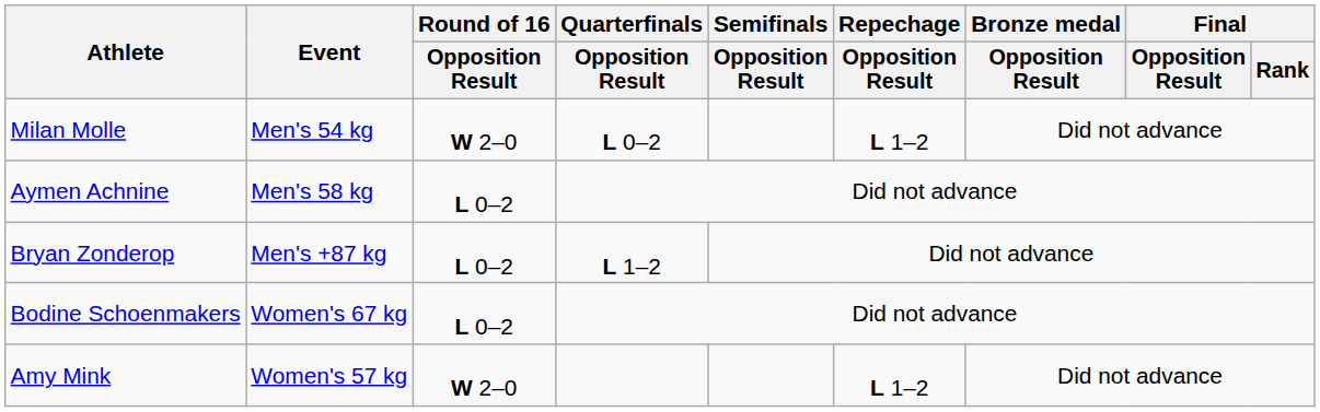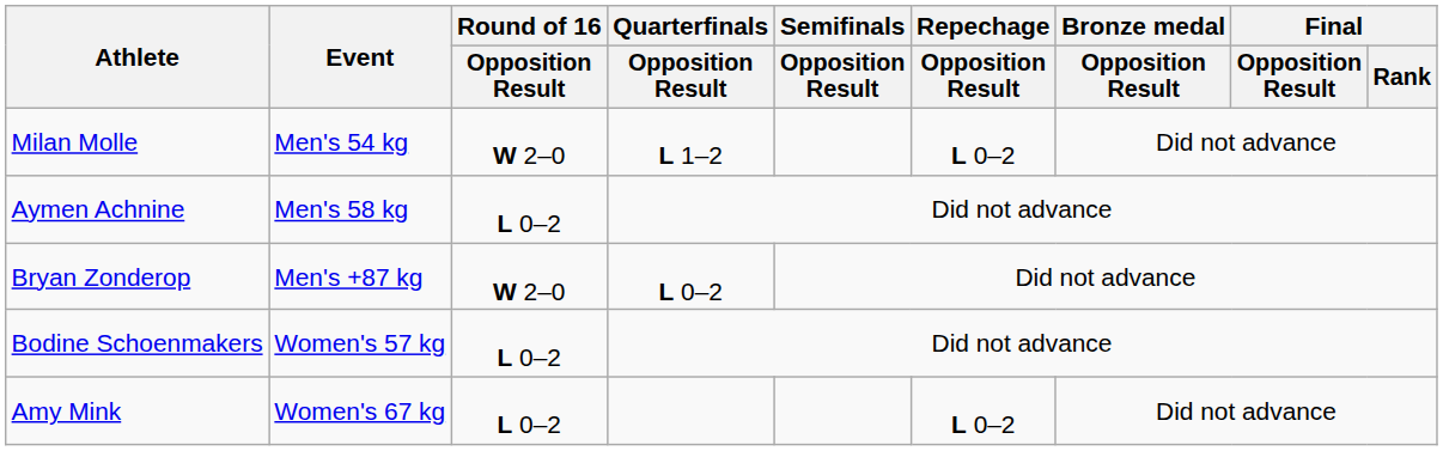 <table class="wikitable" style="font-size:90%">
 <tr>
 <th rowspan="2">Athlete</th>
 <th rowspan="2">Event</th>
 <th>Round of 16</th>
 <th>Quarterfinals</th>
 <th>Semifinals</th>
 <th>Repechage</th>
 <th>Bronze medal</th>
 <th colspan=2>Final</th>
 </tr>
 <tr style="font-size:95%">
 <th>Opposition<br>Result</th>
 <th>Opposition<br>Result</th>
 <th>Opposition<br>Result</th>
 <th>Opposition<br>Result</th>
 <th>Opposition<br>Result</th>
 <th>Opposition<br>Result</th>
 <th>Rank</th>
 </tr>
 <tr align=center>
 <td align=left><a href='#'>Milan Molle</a></td>
 <td align=left><a href='#'>Men's 54 kg</a></td>
 <td><br><strong>W</strong> 2–0</td>
+<td><br><strong>L</strong> 1–2</td>
+<td></td>
 <td><br><strong>L</strong> 0–2</td>
-<td></td>
-<td><br><strong>L</strong> 1–2</td>
 <td colspan="3">Did not advance</td>
 </tr>
 <tr align=center>
 <td align=left><a href='#'>Aymen Achnine</a></td>
 <td align=left><a href='#'>Men's 58 kg</a></td>
 <td><br><strong>L</strong> 0–2</td>
 <td colspan="6">Did not advance</td>
 </tr>
 <tr align=center>
 <td align=left><a href='#'>Bryan Zonderop</a></td>
 <td align=left><a href='#'>Men's +87 kg</a></td>
+<td><br><strong>W</strong> 2–0</td>
 <td><br><strong>L</strong> 0–2</td>
-<td><br><strong>L</strong> 1–2</td>
 <td colspan="5">Did not advance</td>
 </tr>
 <tr align=center>
 <td align=left><a href='#'>Bodine Schoenmakers</a></td>
-<td align=left><a href='#'>Women's 67 kg</a></td>
+<td align=left><a href='#'>Women's 57 kg</a></td>
 <td><br><strong>L</strong> 0–2</td>
 <td colspan="6">Did not advance</td>
 </tr>
 <tr align=center>
 <td align=left><a href='#'>Amy Mink</a></td>
-<td align=left><a href='#'>Women's 57 kg</a></td>
-<td><br><strong>W</strong> 2–0</td>
+<td align=left><a href='#'>Women's 67 kg</a></td>
+<td><br><strong>L</strong> 0–2</td>
 <td></td>
 <td></td>
-<td><br><strong>L</strong> 1–2</td>
+<td><br><strong>L</strong> 0–2</td>
 <td colspan="3">Did not advance</td>
 </tr>
 </table>
